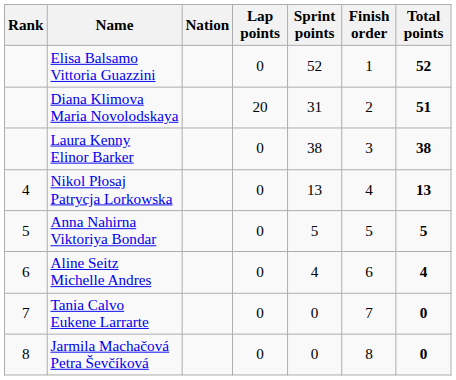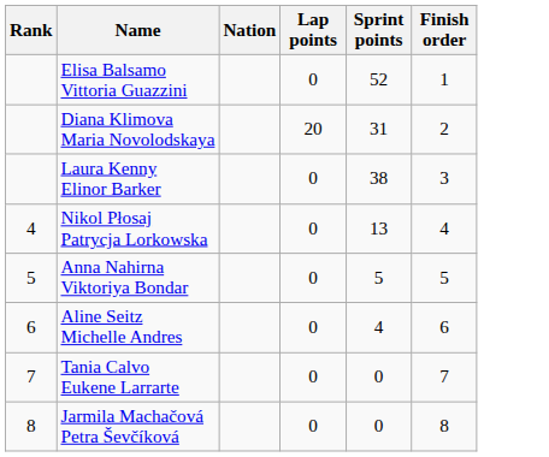 <table class="wikitable sortable" style="text-align:center">
 <tr>
 <th>Rank</th>
 <th>Name</th>
 <th>Nation</th>
 <th width=50>Lap points</th>
 <th width=50>Sprint points</th>
 <th width=50>Finish order</th>
-<th width=50>Total points</th>
 </tr>
 <tr>
 <td></td>
 <td align=left><a href='#'>Elisa Balsamo</a><br><a href='#'>Vittoria Guazzini</a></td>
 <td align=left></td>
 <td>0</td>
 <td>52</td>
 <td>1</td>
-<td><strong>52</strong></td>
 </tr>
 <tr>
 <td></td>
 <td align=left><a href='#'>Diana Klimova</a><br><a href='#'>Maria Novolodskaya</a></td>
 <td align=left></td>
 <td>20</td>
 <td>31</td>
 <td>2</td>
-<td><strong>51</strong></td>
 </tr>
 <tr>
 <td></td>
 <td align=left><a href='#'>Laura Kenny</a><br><a href='#'>Elinor Barker</a></td>
 <td align=left></td>
 <td>0</td>
 <td>38</td>
 <td>3</td>
-<td><strong>38</strong></td>
 </tr>
 <tr>
 <td>4</td>
 <td align=left><a href='#'>Nikol Płosaj</a><br><a href='#'>Patrycja Lorkowska</a></td>
 <td align=left></td>
 <td>0</td>
 <td>13</td>
 <td>4</td>
-<td><strong>13</strong></td>
 </tr>
 <tr>
 <td>5</td>
 <td align=left><a href='#'>Anna Nahirna</a><br><a href='#'>Viktoriya Bondar</a></td>
 <td align=left></td>
 <td>0</td>
 <td>5</td>
 <td>5</td>
-<td><strong>5</strong></td>
 </tr>
 <tr>
 <td>6</td>
 <td align=left><a href='#'>Aline Seitz</a><br><a href='#'>Michelle Andres</a></td>
 <td align=left></td>
 <td>0</td>
 <td>4</td>
 <td>6</td>
-<td><strong>4</strong></td>
 </tr>
 <tr>
 <td>7</td>
 <td align=left><a href='#'>Tania Calvo</a><br><a href='#'>Eukene Larrarte</a></td>
 <td align=left></td>
 <td>0</td>
 <td>0</td>
 <td>7</td>
-<td><strong>0</strong></td>
 </tr>
 <tr>
 <td>8</td>
 <td align=left><a href='#'>Jarmila Machačová</a><br><a href='#'>Petra Ševčíková</a></td>
 <td align=left></td>
 <td>0</td>
 <td>0</td>
 <td>8</td>
-<td><strong>0</strong></td>
 </tr>
 </table>
